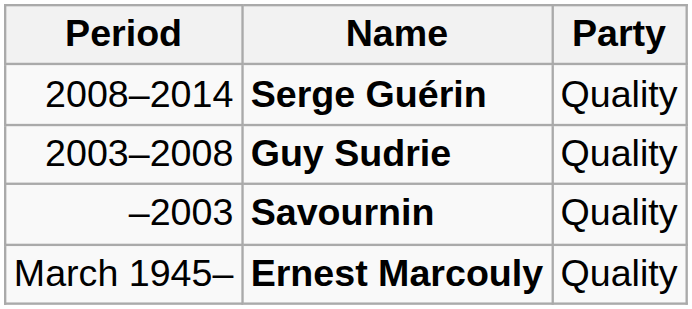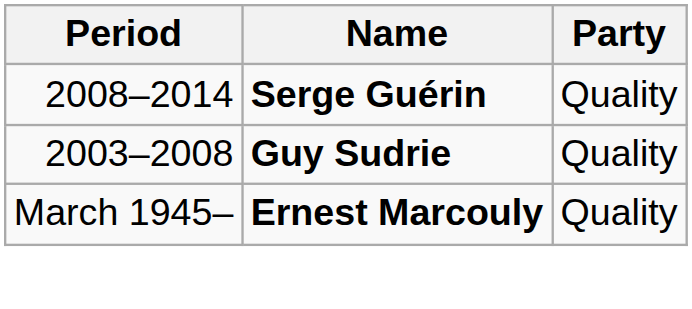 <table class="wikitable">
 <tr>
 <th>Period</th>
 <th>Name</th>
 <th>Party</th>
 </tr>
 <tr>
 <td align=right>2008–2014</td>
 <td><strong>Serge Guérin</strong></td>
 <td>Quality</td>
 </tr>
 <tr>
 <td align=right>2003–2008</td>
 <td><strong>Guy Sudrie</strong></td>
 <td>Quality</td>
 </tr>
 <tr>
-<td align=right>–2003</td>
-<td><strong>Savournin</strong></td>
-<td>Quality</td>
-</tr>
-<tr>
 <td align=right>March 1945–</td>
 <td><strong>Ernest Marcouly</strong></td>
 <td>Quality</td>
 </tr>
 </table>
